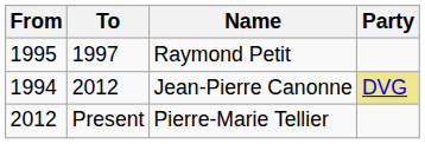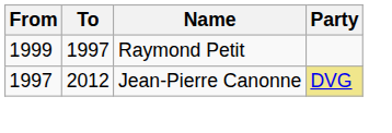 <table class="wikitable">
 <tr>
 <th>From</th>
 <th>To</th>
 <th>Name</th>
 <th>Party</th>
 </tr>
 <tr>
-<td>1995</td>
+<td>1999</td>
 <td>1997</td>
 <td>Raymond Petit</td>
 <td></td>
 </tr>
 <tr>
-<td>1994</td>
+<td>1997</td>
 <td>2012</td>
 <td>Jean-Pierre Canonne</td>
 <td style="background: khaki;"><a href='#'>DVG</a></td>
 </tr>
-<tr>
-<td>2012</td>
-<td>Present</td>
-<td>Pierre-Marie Tellier</td>
-<td></td>
-</tr>
 </table>
